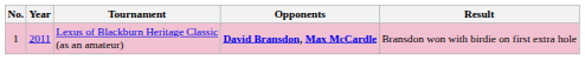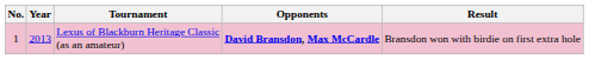 <table class="wikitable" style="font-size:95%;">
 <tr>
 <th>No.</th>
 <th>Year</th>
 <th>Tournament</th>
 <th>Opponents</th>
 <th>Result</th>
 </tr>
 <tr style="background:#F2C1D1;">
 <td align=center>1</td>
-<td align=center><a href='#'>2011</a></td>
+<td align=center><a href='#'>2013</a></td>
 <td><a href='#'>Lexus of Blackburn Heritage Classic</a><br>(as an amateur)</td>
 <td><strong> <a href='#'>David Bransdon</a>,  <a href='#'>Max McCardle</a></strong></td>
 <td>Bransdon won with birdie on first extra hole</td>
 </tr>
 </table>
